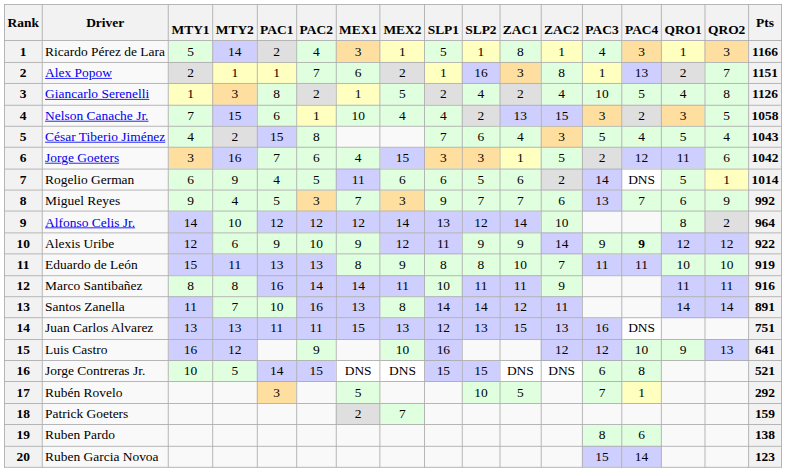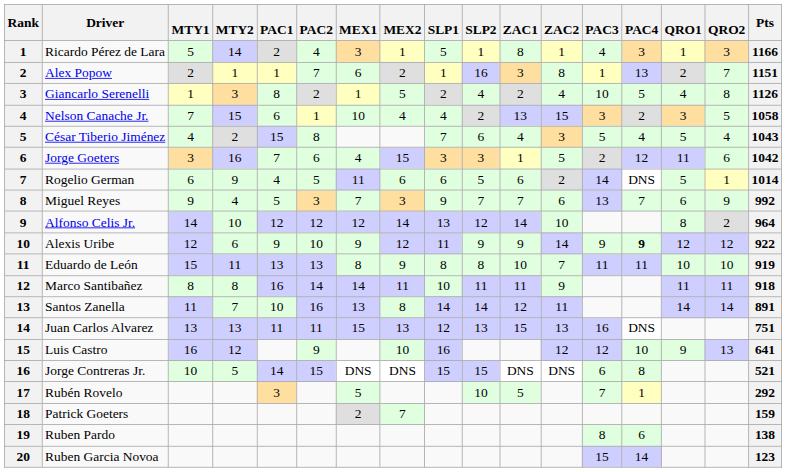 <table class="wikitable" style="text-align:center;">
 <tr>
 <th>Rank</th>
 <th>Driver</th>
 <th><br>MTY1</th>
 <th><br>MTY2</th>
 <th><br>PAC1</th>
 <th><br>PAC2</th>
 <th><br>MEX1</th>
 <th><br>MEX2</th>
 <th><br>SLP1</th>
 <th><br>SLP2</th>
 <th><br>ZAC1</th>
 <th><br>ZAC2</th>
 <th><br>PAC3</th>
 <th><br>PAC4</th>
 <th><br>QRO1</th>
 <th><br>QRO2</th>
 <th>Pts</th>
 </tr>
 <tr>
 <th>1</th>
 <td align="left"> Ricardo Pérez de Lara</td>
 <td bgcolor="#DFFFDF">5</td>
 <td bgcolor="#CFCFFF">14</td>
 <td bgcolor="#DFDFDF">2</td>
 <td bgcolor="#DFFFDF">4</td>
 <td bgcolor="#FFDF9F">3</td>
 <td bgcolor="#FFFFBF">1</td>
 <td bgcolor="#DFFFDF">5</td>
 <td bgcolor="#FFFFBF">1</td>
 <td bgcolor="#DFFFDF">8</td>
 <td bgcolor="#FFFFBF">1</td>
 <td bgcolor="#DFFFDF">4</td>
 <td bgcolor="#FFDF9F">3</td>
 <td bgcolor="#FFFFBF">1</td>
 <td bgcolor="#FFDF9F">3</td>
 <th>1166</th>
 </tr>
 <tr>
 <th>2</th>
 <td align="left"> <a href='#'>Alex Popow</a></td>
 <td bgcolor="#DFDFDF">2</td>
 <td bgcolor="#FFFFBF">1</td>
 <td bgcolor="#FFFFBF">1</td>
 <td bgcolor="#DFFFDF">7</td>
 <td bgcolor="#DFFFDF">6</td>
 <td bgcolor="#DFDFDF">2</td>
 <td bgcolor="#FFFFBF">1</td>
 <td bgcolor="#CFCFFF">16</td>
 <td bgcolor="#FFDF9F">3</td>
 <td bgcolor="#DFFFDF">8</td>
 <td bgcolor="#FFFFBF">1</td>
 <td bgcolor="#CFCFFF">13</td>
 <td bgcolor="#DFDFDF">2</td>
 <td bgcolor="#DFFFDF">7</td>
 <th>1151</th>
 </tr>
 <tr>
 <th>3</th>
 <td align="left"> <a href='#'>Giancarlo Serenelli</a></td>
 <td bgcolor="#FFFFBF">1</td>
 <td bgcolor="#FFDF9F">3</td>
 <td bgcolor="#DFFFDF">8</td>
 <td bgcolor="#DFDFDF">2</td>
 <td bgcolor="#FFFFBF">1</td>
 <td bgcolor="#DFFFDF">5</td>
 <td bgcolor="#DFDFDF">2</td>
 <td bgcolor="#DFFFDF">4</td>
 <td bgcolor="#DFDFDF">2</td>
 <td bgcolor="#DFFFDF">4</td>
 <td bgcolor="#DFFFDF">10</td>
 <td bgcolor="#DFFFDF">5</td>
 <td bgcolor="#DFFFDF">4</td>
 <td bgcolor="#DFFFDF">8</td>
 <th>1126</th>
 </tr>
 <tr>
 <th>4</th>
 <td align="left"> <a href='#'>Nelson Canache Jr.</a></td>
 <td bgcolor="#DFFFDF">7</td>
 <td bgcolor="#CFCFFF">15</td>
 <td bgcolor="#DFFFDF">6</td>
 <td bgcolor="#FFFFBF">1</td>
 <td bgcolor="#DFFFDF">10</td>
 <td bgcolor="#DFFFDF">4</td>
 <td bgcolor="#DFFFDF">4</td>
 <td bgcolor="#DFDFDF">2</td>
 <td bgcolor="#CFCFFF">13</td>
 <td bgcolor="#CFCFFF">15</td>
 <td bgcolor="#FFDF9F">3</td>
 <td bgcolor="#DFDFDF">2</td>
 <td bgcolor="#FFDF9F">3</td>
 <td bgcolor="#DFFFDF">5</td>
 <th>1058</th>
 </tr>
 <tr>
 <th>5</th>
 <td align="left"> <a href='#'>César Tiberio Jiménez</a></td>
 <td bgcolor="#DFFFDF">4</td>
 <td bgcolor="#DFDFDF">2</td>
 <td bgcolor="#CFCFFF">15</td>
 <td bgcolor="#DFFFDF">8</td>
 <td></td>
 <td></td>
 <td bgcolor="#DFFFDF">7</td>
 <td bgcolor="#DFFFDF">6</td>
 <td bgcolor="#DFFFDF">4</td>
 <td bgcolor="#FFDF9F">3</td>
 <td bgcolor="#DFFFDF">5</td>
 <td bgcolor="#DFFFDF">4</td>
 <td bgcolor="#DFFFDF">5</td>
 <td bgcolor="#DFFFDF">4</td>
 <th>1043</th>
 </tr>
 <tr>
 <th>6</th>
 <td align="left"> <a href='#'>Jorge Goeters</a></td>
 <td bgcolor="#FFDF9F">3</td>
 <td bgcolor="#CFCFFF">16</td>
 <td bgcolor="#DFFFDF">7</td>
 <td bgcolor="#DFFFDF">6</td>
 <td bgcolor="#DFFFDF">4</td>
 <td bgcolor="#CFCFFF">15</td>
 <td bgcolor="#FFDF9F">3</td>
 <td bgcolor="#FFDF9F">3</td>
 <td bgcolor="#FFFFBF">1</td>
 <td bgcolor="#DFFFDF">5</td>
 <td bgcolor="#DFDFDF">2</td>
 <td bgcolor="#CFCFFF">12</td>
 <td bgcolor="#CFCFFF">11</td>
 <td bgcolor="#DFFFDF">6</td>
 <th>1042</th>
 </tr>
 <tr>
 <th>7</th>
 <td align="left"> Rogelio German</td>
 <td bgcolor="#DFFFDF">6</td>
 <td bgcolor="#DFFFDF">9</td>
 <td bgcolor="#DFFFDF">4</td>
 <td bgcolor="#DFFFDF">5</td>
 <td bgcolor="#CFCFFF">11</td>
 <td bgcolor="#DFFFDF">6</td>
 <td bgcolor="#DFFFDF">6</td>
 <td bgcolor="#DFFFDF">5</td>
 <td bgcolor="#DFFFDF">6</td>
 <td bgcolor="#DFDFDF">2</td>
 <td bgcolor="#CFCFFF">14</td>
 <td bgcolor="#FFFFFF">DNS</td>
 <td bgcolor="#DFFFDF">5</td>
 <td bgcolor="#FFFFBF">1</td>
 <th>1014</th>
 </tr>
 <tr>
 <th>8</th>
 <td align="left"> Miguel Reyes</td>
 <td bgcolor="#DFFFDF">9</td>
 <td bgcolor="#DFFFDF">4</td>
 <td bgcolor="#DFFFDF">5</td>
 <td bgcolor="#FFDF9F">3</td>
 <td bgcolor="#DFFFDF">7</td>
 <td bgcolor="#FFDF9F">3</td>
 <td bgcolor="#DFFFDF">9</td>
 <td bgcolor="#DFFFDF">7</td>
 <td bgcolor="#DFFFDF">7</td>
 <td bgcolor="#DFFFDF">6</td>
 <td bgcolor="#CFCFFF">13</td>
 <td bgcolor="#DFFFDF">7</td>
 <td bgcolor="#DFFFDF">6</td>
 <td bgcolor="#DFFFDF">9</td>
 <th>992</th>
 </tr>
 <tr>
 <th>9</th>
 <td align="left"> <a href='#'>Alfonso Celis Jr.</a></td>
 <td bgcolor="#CFCFFF">14</td>
 <td bgcolor="#DFFFDF">10</td>
 <td bgcolor="#CFCFFF">12</td>
 <td bgcolor="#CFCFFF">12</td>
 <td bgcolor="#CFCFFF">12</td>
 <td bgcolor="#CFCFFF">14</td>
 <td bgcolor="#CFCFFF">13</td>
 <td bgcolor="#CFCFFF">12</td>
 <td bgcolor="#CFCFFF">14</td>
 <td bgcolor="#DFFFDF">10</td>
 <td></td>
 <td></td>
 <td bgcolor="#DFFFDF">8</td>
 <td bgcolor="#DFDFDF">2</td>
 <th>964</th>
 </tr>
 <tr>
 <th>10</th>
 <td align="left"> Alexis Uribe</td>
 <td bgcolor="#CFCFFF">12</td>
 <td bgcolor="#DFFFDF">6</td>
 <td bgcolor="#DFFFDF">9</td>
 <td bgcolor="#DFFFDF">10</td>
 <td bgcolor="#DFFFDF">9</td>
 <td bgcolor="#CFCFFF">12</td>
 <td bgcolor="#CFCFFF">11</td>
 <td bgcolor="#DFFFDF">9</td>
 <td bgcolor="#DFFFDF">9</td>
 <td bgcolor="#CFCFFF">14</td>
 <td bgcolor="#DFFFDF">9</td>
 <td bgcolor="#DFFFDF"><strong>9</strong></td>
 <td bgcolor="#CFCFFF">12</td>
 <td bgcolor="#CFCFFF">12</td>
 <th>922</th>
 </tr>
 <tr>
 <th>11</th>
 <td align="left"> Eduardo de León</td>
 <td bgcolor="#CFCFFF">15</td>
 <td bgcolor="#CFCFFF">11</td>
 <td bgcolor="#CFCFFF">13</td>
 <td bgcolor="#CFCFFF">13</td>
 <td bgcolor="#DFFFDF">8</td>
 <td bgcolor="#DFFFDF">9</td>
 <td bgcolor="#DFFFDF">8</td>
 <td bgcolor="#DFFFDF">8</td>
 <td bgcolor="#DFFFDF">10</td>
 <td bgcolor="#DFFFDF">7</td>
 <td bgcolor="#CFCFFF">11</td>
 <td bgcolor="#CFCFFF">11</td>
 <td bgcolor="#DFFFDF">10</td>
 <td bgcolor="#DFFFDF">10</td>
 <th>919</th>
 </tr>
 <tr>
 <th>12</th>
 <td align="left"> Marco Santibañez</td>
 <td bgcolor="#DFFFDF">8</td>
 <td bgcolor="#DFFFDF">8</td>
 <td bgcolor="#CFCFFF">16</td>
 <td bgcolor="#CFCFFF">14</td>
 <td bgcolor="#CFCFFF">14</td>
 <td bgcolor="#CFCFFF">11</td>
 <td bgcolor="#DFFFDF">10</td>
 <td bgcolor="#CFCFFF">11</td>
 <td bgcolor="#CFCFFF">11</td>
 <td bgcolor="#DFFFDF">9</td>
 <td></td>
 <td></td>
 <td bgcolor="#CFCFFF">11</td>
 <td bgcolor="#CFCFFF">11</td>
-<th>916</th>
+<th>918</th>
 </tr>
 <tr>
 <th>13</th>
 <td align="left"> Santos Zanella</td>
 <td bgcolor="#CFCFFF">11</td>
 <td bgcolor="#DFFFDF">7</td>
 <td bgcolor="#DFFFDF">10</td>
 <td bgcolor="#CFCFFF">16</td>
 <td bgcolor="#CFCFFF">13</td>
 <td bgcolor="#DFFFDF">8</td>
 <td bgcolor="#CFCFFF">14</td>
 <td bgcolor="#CFCFFF">14</td>
 <td bgcolor="#CFCFFF">12</td>
 <td bgcolor="#CFCFFF">11</td>
 <td></td>
 <td></td>
 <td bgcolor="#CFCFFF">14</td>
 <td bgcolor="#CFCFFF">14</td>
 <th>891</th>
 </tr>
 <tr>
 <th>14</th>
 <td align="left"> Juan Carlos Alvarez</td>
 <td bgcolor="#CFCFFF">13</td>
 <td bgcolor="#CFCFFF">13</td>
 <td bgcolor="#CFCFFF">11</td>
 <td bgcolor="#CFCFFF">11</td>
 <td bgcolor="#CFCFFF">15</td>
 <td bgcolor="#CFCFFF">13</td>
 <td bgcolor="#CFCFFF">12</td>
 <td bgcolor="#CFCFFF">13</td>
 <td bgcolor="#CFCFFF">15</td>
 <td bgcolor="#CFCFFF">13</td>
 <td bgcolor="#CFCFFF">16</td>
 <td bgcolor="#FFFFFF">DNS</td>
 <td></td>
 <td></td>
 <th>751</th>
 </tr>
 <tr>
 <th>15</th>
 <td align="left"> Luis Castro</td>
 <td bgcolor="#CFCFFF">16</td>
 <td bgcolor="#CFCFFF">12</td>
 <td></td>
 <td bgcolor="#DFFFDF">9</td>
 <td></td>
 <td bgcolor="#DFFFDF">10</td>
 <td bgcolor="#CFCFFF">16</td>
 <td></td>
 <td></td>
 <td bgcolor="#CFCFFF">12</td>
 <td bgcolor="#CFCFFF">12</td>
 <td bgcolor="#DFFFDF">10</td>
 <td bgcolor="#DFFFDF">9</td>
 <td bgcolor="#CFCFFF">13</td>
 <th>641</th>
 </tr>
 <tr>
 <th>16</th>
 <td align="left"> Jorge Contreras Jr.</td>
 <td bgcolor="#DFFFDF">10</td>
 <td bgcolor="#DFFFDF">5</td>
 <td bgcolor="#CFCFFF">14</td>
 <td bgcolor="#CFCFFF">15</td>
 <td bgcolor="#FFFFFF">DNS</td>
 <td bgcolor="#FFFFFF">DNS</td>
 <td bgcolor="#CFCFFF">15</td>
 <td bgcolor="#CFCFFF">15</td>
 <td bgcolor="#FFFFFF">DNS</td>
 <td bgcolor="#FFFFFF">DNS</td>
 <td bgcolor="#DFFFDF">6</td>
 <td bgcolor="#DFFFDF">8</td>
 <td></td>
 <td></td>
 <th>521</th>
 </tr>
 <tr>
 <th>17</th>
 <td align="left"> Rubén Rovelo</td>
 <td></td>
 <td></td>
 <td bgcolor="#FFDF9F">3</td>
 <td></td>
 <td bgcolor="#DFFFDF">5</td>
 <td></td>
 <td></td>
 <td bgcolor="#DFFFDF">10</td>
 <td bgcolor="#DFFFDF">5</td>
 <td></td>
 <td bgcolor="#DFFFDF">7</td>
 <td bgcolor="#FFFFBF">1</td>
 <td></td>
 <td></td>
 <th>292</th>
 </tr>
 <tr>
 <th>18</th>
 <td align="left"> Patrick Goeters</td>
 <td></td>
 <td></td>
 <td></td>
 <td></td>
 <td bgcolor="#DFDFDF">2</td>
 <td bgcolor="#DFFFDF">7</td>
 <td></td>
 <td></td>
 <td></td>
 <td></td>
 <td></td>
 <td></td>
 <td></td>
 <td></td>
 <th>159</th>
 </tr>
 <tr>
 <th>19</th>
 <td align="left"> Ruben Pardo</td>
 <td></td>
 <td></td>
 <td></td>
 <td></td>
 <td></td>
 <td></td>
 <td></td>
 <td></td>
 <td></td>
 <td></td>
 <td bgcolor="#DFFFDF">8</td>
 <td bgcolor="#DFFFDF">6</td>
 <td></td>
 <td></td>
 <th>138</th>
 </tr>
 <tr>
 <th>20</th>
 <td align="left"> Ruben Garcia Novoa</td>
 <td></td>
 <td></td>
 <td></td>
 <td></td>
 <td></td>
 <td></td>
 <td></td>
 <td></td>
 <td></td>
 <td></td>
 <td bgcolor="#CFCFFF">15</td>
 <td bgcolor="#CFCFFF">14</td>
 <td></td>
 <td></td>
 <th>123</th>
 </tr>
 </table>
